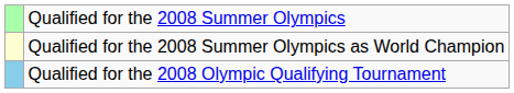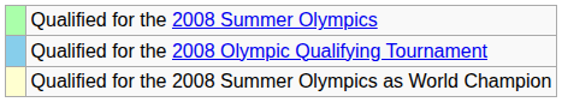 <table class="wikitable">
 <tr>
 <td width=10px bgcolor="#aaffaa"></td>
 <td>Qualified for the <a href='#'>2008 Summer Olympics</a></td>
 </tr>
 <tr>
+<td width=10px bgcolor="skyblue"></td>
+<td>Qualified for the <a href='#'>2008 Olympic Qualifying Tournament</a></td>
+</tr>
+<tr>
 <td width=10px bgcolor="#ffffd0"></td>
 <td>Qualified for the 2008 Summer Olympics as World Champion</td>
 </tr>
-<tr>
-<td width=10px bgcolor="skyblue"></td>
-<td>Qualified for the <a href='#'>2008 Olympic Qualifying Tournament</a></td>
-</tr>
 </table>
